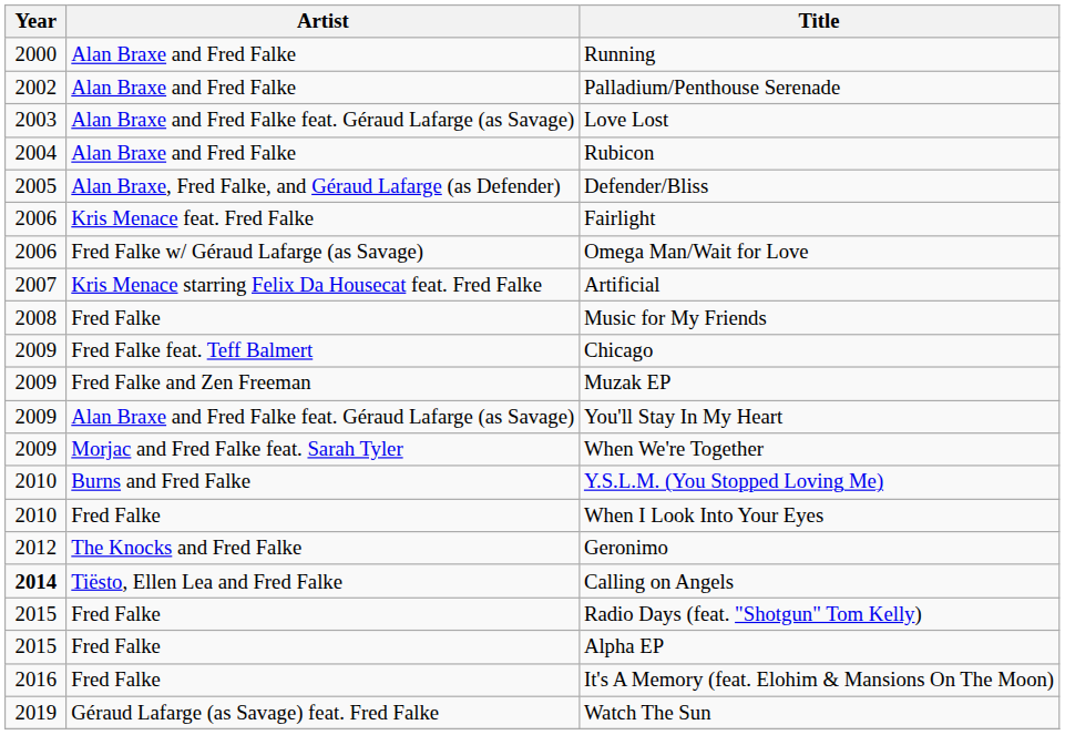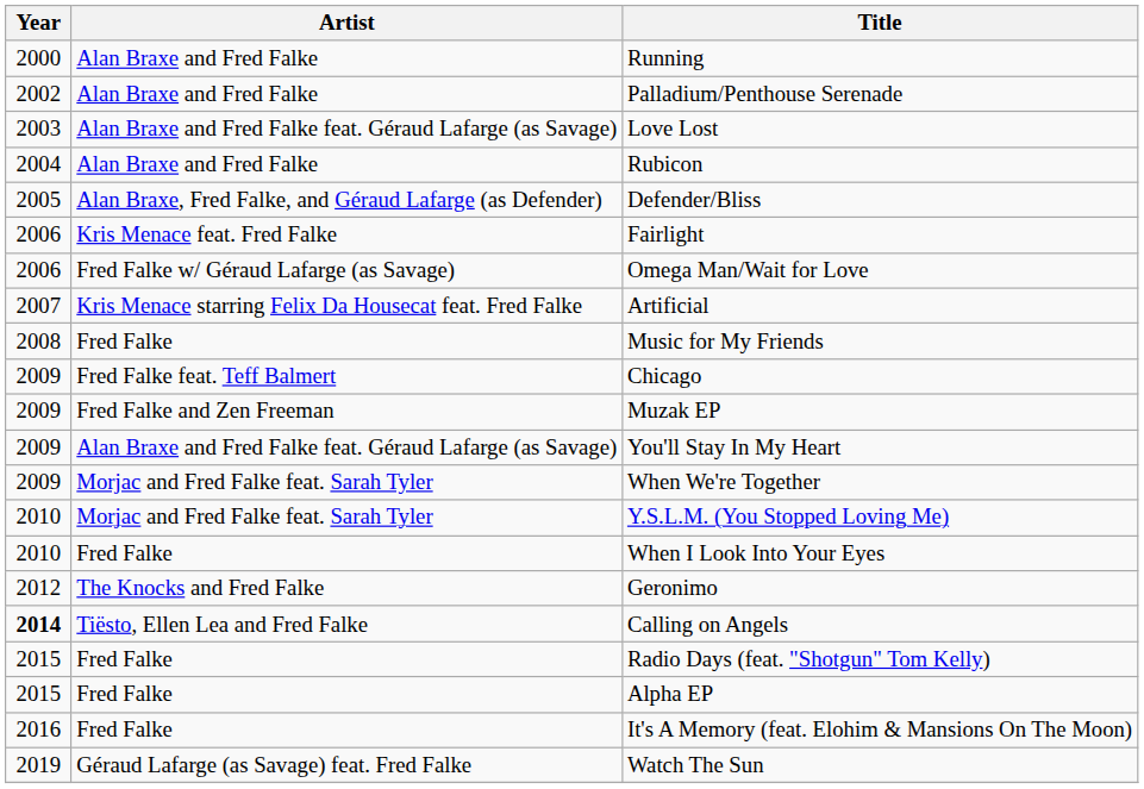 <table class="wikitable">
 <tr>
 <th width="40">Year</th>
 <th>Artist</th>
 <th>Title</th>
 </tr>
 <tr>
 <td align="center">2000</td>
 <td><a href='#'>Alan Braxe</a> and Fred Falke</td>
 <td>Running</td>
 </tr>
 <tr>
 <td align="center">2002</td>
 <td><a href='#'>Alan Braxe</a> and Fred Falke</td>
 <td>Palladium/Penthouse Serenade</td>
 </tr>
 <tr>
 <td align="center">2003</td>
 <td><a href='#'>Alan Braxe</a> and Fred Falke feat. Géraud Lafarge (as Savage)</td>
 <td>Love Lost</td>
 </tr>
 <tr>
 <td align="center">2004</td>
 <td><a href='#'>Alan Braxe</a> and Fred Falke</td>
 <td>Rubicon</td>
 </tr>
 <tr>
 <td align="center">2005</td>
 <td><a href='#'>Alan Braxe</a>, Fred Falke, and <a href='#'>Géraud Lafarge</a> (as Defender)</td>
 <td>Defender/Bliss</td>
 </tr>
 <tr>
 <td align="center">2006</td>
 <td><a href='#'>Kris Menace</a> feat. Fred Falke</td>
 <td>Fairlight</td>
 </tr>
 <tr>
 <td align="center">2006</td>
 <td>Fred Falke w/ Géraud Lafarge (as Savage)</td>
 <td>Omega Man/Wait for Love</td>
 </tr>
 <tr>
 <td align="center">2007</td>
 <td><a href='#'>Kris Menace</a> starring <a href='#'>Felix Da Housecat</a> feat. Fred Falke</td>
 <td>Artificial</td>
 </tr>
 <tr>
 <td align="center">2008</td>
 <td>Fred Falke</td>
 <td>Music for My Friends</td>
 </tr>
 <tr>
 <td align="center">2009</td>
 <td>Fred Falke feat. <a href='#'>Teff Balmert</a></td>
 <td>Chicago</td>
 </tr>
 <tr>
 <td align="center">2009</td>
 <td>Fred Falke and Zen Freeman</td>
 <td>Muzak EP</td>
 </tr>
 <tr>
 <td align="center">2009</td>
 <td><a href='#'>Alan Braxe</a> and Fred Falke feat. Géraud Lafarge (as Savage)</td>
 <td>You'll Stay In My Heart</td>
 </tr>
 <tr>
 <td align="center">2009</td>
 <td><a href='#'>Morjac</a> and Fred Falke feat. <a href='#'>Sarah Tyler</a></td>
 <td>When We're Together</td>
 </tr>
 <tr>
 <td align="center">2010</td>
-<td><a href='#'>Burns</a> and Fred Falke</td>
+<td><a href='#'>Morjac</a> and Fred Falke feat. <a href='#'>Sarah Tyler</a></td>
 <td><a href='#'>Y.S.L.M. (You Stopped Loving Me)</a></td>
 </tr>
 <tr>
 <td align="center">2010</td>
 <td>Fred Falke</td>
 <td>When I Look Into Your Eyes</td>
 </tr>
 <tr>
 <td align="center">2012</td>
 <td><a href='#'>The Knocks</a> and Fred Falke</td>
 <td>Geronimo</td>
 </tr>
 <tr>
 <td align="center"><strong>2014</strong></td>
 <td><a href='#'>Tiësto</a>, Ellen Lea and Fred Falke</td>
 <td>Calling on Angels</td>
 </tr>
 <tr>
 <td align="center">2015</td>
 <td>Fred Falke</td>
 <td>Radio Days (feat. <a href='#'>"Shotgun" Tom Kelly</a>)</td>
 </tr>
 <tr>
 <td align="center">2015</td>
 <td>Fred Falke</td>
 <td>Alpha EP</td>
 </tr>
 <tr>
 <td align="center">2016</td>
 <td>Fred Falke</td>
 <td>It's A Memory (feat. Elohim & Mansions On The Moon)</td>
 </tr>
 <tr>
 <td align="center">2019</td>
 <td>Géraud Lafarge (as Savage) feat. Fred Falke</td>
 <td>Watch The Sun</td>
 </tr>
 <tr>
 </tr>
 </table>
